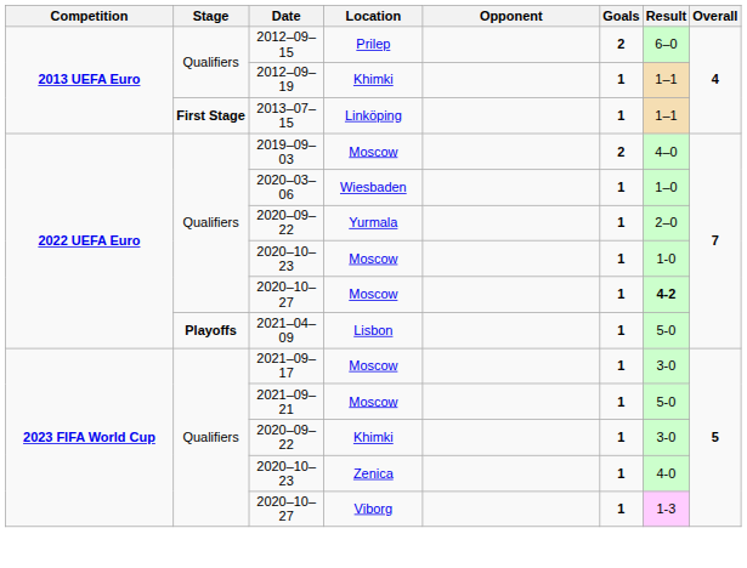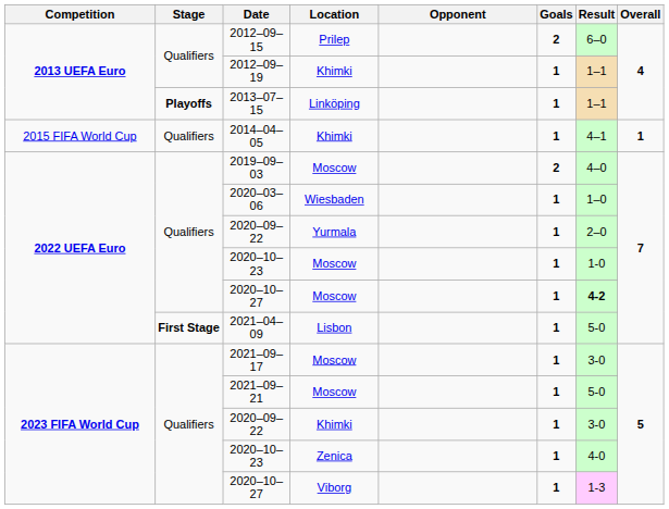 <table class="wikitable" style="font-size:90%">
 <tr>
 <th width=175px>Competition</th>
 <th width=75px>Stage</th>
 <th width=75px>Date</th>
 <th width=100px>Location</th>
 <th width=185px>Opponent</th>
 <th width=25px>Goals</th>
 <th width=25>Result</th>
 <th width=25px>Overall</th>
 </tr>
 <tr align=center>
 <td rowspan=3><strong><a href='#'>2013 UEFA Euro</a></strong></td>
 <td rowspan=2>Qualifiers</td>
 <td>2012–09–15</td>
 <td><a href='#'>Prilep</a></td>
 <td align=left></td>
 <td><strong>2</strong></td>
 <td bgcolor=#CCFFCC>6–0</td>
 <td rowspan=3><strong>4</strong></td>
 </tr>
 <tr align=center>
 <td>2012–09–19</td>
 <td><a href='#'>Khimki</a></td>
 <td align=left></td>
 <td><strong>1</strong></td>
 <td bgcolor=#F5DEB3>1–1</td>
 </tr>
 <tr align=center>
-<td><strong>First Stage</strong></td>
+<td><strong>Playoffs</strong></td>
 <td>2013–07–15</td>
 <td><a href='#'>Linköping</a></td>
 <td align=left></td>
 <td><strong>1</strong></td>
 <td bgcolor=#F5DEB3>1–1</td>
+</tr>
+<tr align=center>
+<td><a href='#'>2015 FIFA World Cup</a></td>
+<td>Qualifiers</td>
+<td>2014–04–05</td>
+<td><a href='#'>Khimki</a></td>
+<td align=left></td>
+<td><strong>1</strong></td>
+<td bgcolor=#CCFFCC>4–1</td>
+<td><strong>1</strong></td>
 </tr>
 <tr align=center>
 <td rowspan=6><strong><a href='#'>2022 UEFA Euro</a></strong></td>
 <td rowspan=5>Qualifiers</td>
 <td>2019–09–03</td>
 <td><a href='#'>Moscow</a></td>
 <td align=left></td>
 <td><strong>2</strong></td>
 <td bgcolor=#CCFFCC>4–0</td>
 <td rowspan=6><strong>7</strong></td>
 </tr>
 <tr align=center>
 <td>2020–03–06</td>
 <td><a href='#'>Wiesbaden</a></td>
 <td align=left></td>
 <td><strong>1</strong></td>
 <td bgcolor=#CCFFCC>1–0</td>
 </tr>
 <tr align=center>
 <td>2020–09–22</td>
 <td><a href='#'>Yurmala</a></td>
 <td align=left></td>
 <td><strong>1</strong></td>
 <td bgcolor=#CCFFCC>2–0</td>
 </tr>
 <tr align=center>
 <td>2020–10–23</td>
 <td><a href='#'>Moscow</a></td>
 <td align=left></td>
 <td><strong>1</strong></td>
 <td bgcolor=#CCFFCC>1-0</td>
 </tr>
 <tr align=center>
 <td>2020–10–27</td>
 <td><a href='#'>Moscow</a></td>
 <td align=left></td>
 <td><strong>1</strong></td>
 <td bgcolor=#CCFFCC><strong>4-2</strong></td>
 </tr>
 <tr align=center>
-<td><strong>Playoffs</strong></td>
+<td><strong>First Stage</strong></td>
 <td>2021–04–09</td>
 <td><a href='#'>Lisbon</a></td>
 <td align=left></td>
 <td><strong>1</strong></td>
 <td bgcolor=#CCFFCC>5-0</td>
 </tr>
 <tr align=center>
 <td rowspan=5><strong><a href='#'>2023 FIFA World Cup</a></strong></td>
 <td rowspan=5>Qualifiers</td>
 <td>2021–09–17</td>
 <td><a href='#'>Moscow</a></td>
 <td align=left></td>
 <td><strong>1</strong></td>
 <td bgcolor=#CCFFCC>3-0</td>
 <td rowspan=5><strong>5</strong></td>
 </tr>
 <tr align=center>
 <td>2021–09–21</td>
 <td><a href='#'>Moscow</a></td>
 <td align=left></td>
 <td><strong>1</strong></td>
 <td bgcolor=#CCFFCC>5-0</td>
 </tr>
 <tr align=center>
 <td>2020–09–22</td>
 <td><a href='#'>Khimki</a></td>
 <td align=left></td>
 <td><strong>1</strong></td>
 <td bgcolor=#CCFFCC>3-0</td>
 </tr>
 <tr align=center>
 <td>2020–10–23</td>
 <td><a href='#'>Zenica</a></td>
 <td align=left></td>
 <td><strong>1</strong></td>
 <td bgcolor=#CCFFCC>4-0</td>
 </tr>
 <tr align=center>
 <td>2020–10–27</td>
 <td><a href='#'>Viborg</a></td>
 <td align=left></td>
 <td><strong>1</strong></td>
 <td bgcolor=#FFCCFF>1-3</td>
 </tr>
 </table>
